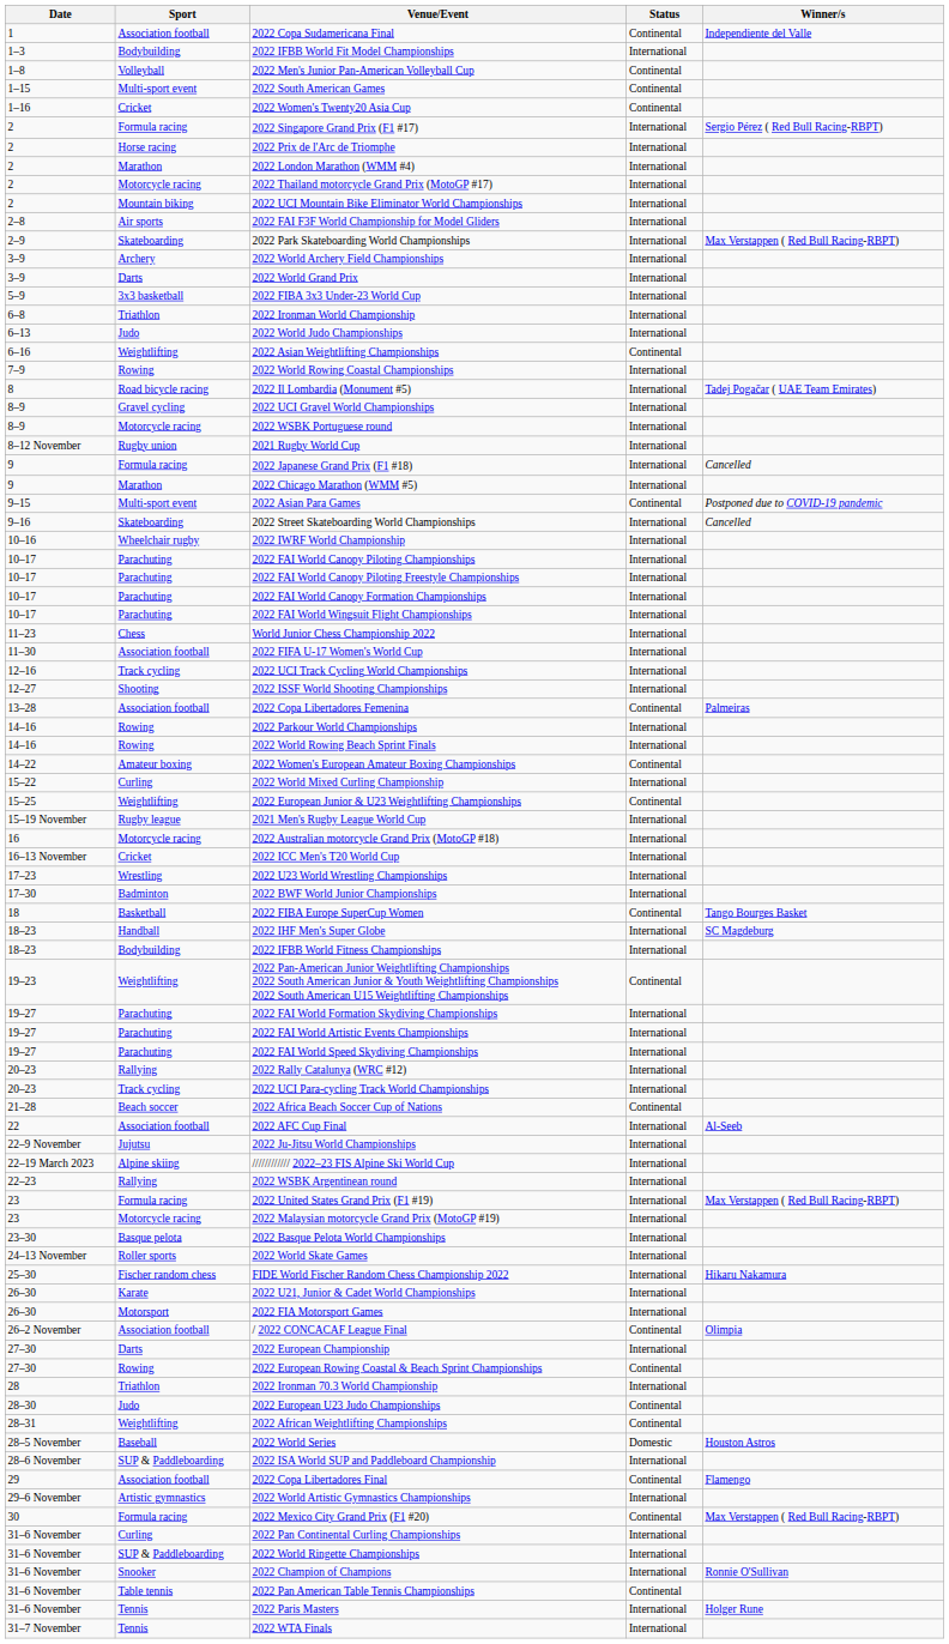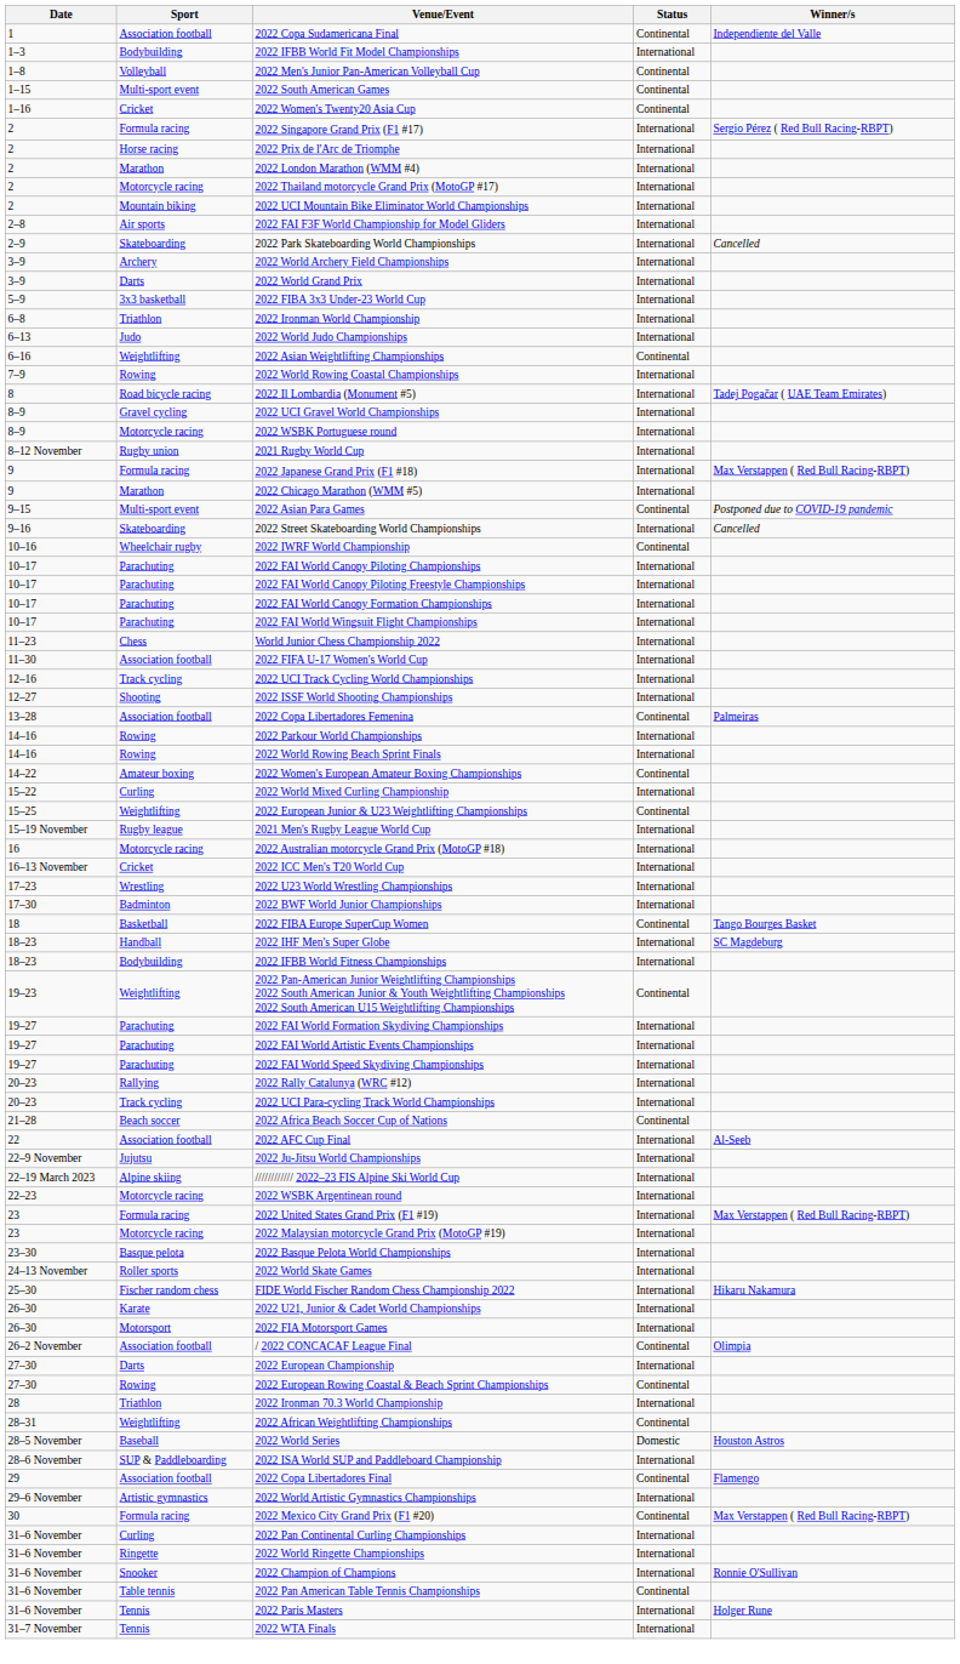 <table class="wikitable source" style="font-size:95%; width: 100%">
 <tr>
 <th>Date</th>
 <th>Sport</th>
 <th>Venue/Event</th>
 <th>Status</th>
 <th>Winner/s</th>
 </tr>
 <tr>
 <td>1</td>
 <td><a href='#'>Association football</a></td>
 <td> <a href='#'>2022 Copa Sudamericana Final</a></td>
 <td>Continental</td>
 <td> <a href='#'>Independiente del Valle</a></td>
 </tr>
 <tr>
 <td>1–3</td>
 <td><a href='#'>Bodybuilding</a></td>
 <td> <a href='#'>2022 IFBB World Fit Model Championships</a></td>
 <td>International</td>
 <td></td>
 </tr>
 <tr>
 <td>1–8</td>
 <td><a href='#'>Volleyball</a></td>
 <td> <a href='#'>2022 Men's Junior Pan-American Volleyball Cup</a></td>
 <td>Continental</td>
 <td></td>
 </tr>
 <tr>
 <td>1–15</td>
 <td><a href='#'>Multi-sport event</a></td>
 <td> <a href='#'>2022 South American Games</a></td>
 <td>Continental</td>
 <td></td>
 </tr>
 <tr>
 <td>1–16</td>
 <td><a href='#'>Cricket</a></td>
 <td> <a href='#'>2022 Women's Twenty20 Asia Cup</a></td>
 <td>Continental</td>
 <td></td>
 </tr>
 <tr>
 <td>2</td>
 <td><a href='#'>Formula racing</a></td>
 <td> <a href='#'>2022 Singapore Grand Prix</a><sup></sup> (<a href='#'>F1</a> #17)</td>
 <td>International</td>
 <td> <a href='#'>Sergio Pérez</a> ( <a href='#'>Red Bull Racing</a>-<a href='#'>RBPT</a>)</td>
 </tr>
 <tr>
 <td>2</td>
 <td><a href='#'>Horse racing</a></td>
 <td> <a href='#'>2022 Prix de l'Arc de Triomphe</a></td>
 <td>International</td>
 <td></td>
 </tr>
 <tr>
 <td>2</td>
 <td><a href='#'>Marathon</a></td>
 <td> <a href='#'>2022 London Marathon</a> (<a href='#'>WMM</a> #4)</td>
 <td>International</td>
 <td></td>
 </tr>
 <tr>
 <td>2</td>
 <td><a href='#'>Motorcycle racing</a></td>
 <td> <a href='#'>2022 Thailand motorcycle Grand Prix</a> (<a href='#'>MotoGP</a> #17)</td>
 <td>International</td>
 <td></td>
 </tr>
 <tr>
 <td>2</td>
 <td><a href='#'>Mountain biking</a></td>
 <td> <a href='#'>2022 UCI Mountain Bike Eliminator World Championships</a></td>
 <td>International</td>
 <td></td>
 </tr>
 <tr>
 <td>2–8</td>
 <td><a href='#'>Air sports</a></td>
 <td> <a href='#'>2022 FAI F3F World Championship for Model Gliders</a></td>
 <td>International</td>
 <td></td>
 </tr>
 <tr>
 <td>2–9</td>
 <td><a href='#'>Skateboarding</a></td>
 <td> 2022 Park Skateboarding World Championships</td>
 <td>International</td>
-<td> <a href='#'>Max Verstappen</a> ( <a href='#'>Red Bull Racing</a>-<a href='#'>RBPT</a>)</td>
+<td><em>Cancelled</em></td>
 </tr>
 <tr>
 <td>3–9</td>
 <td><a href='#'>Archery</a></td>
 <td> <a href='#'>2022 World Archery Field Championships</a></td>
 <td>International</td>
 <td></td>
 </tr>
 <tr>
 <td>3–9</td>
 <td><a href='#'>Darts</a></td>
 <td> <a href='#'>2022 World Grand Prix</a></td>
 <td>International</td>
 <td></td>
 </tr>
 <tr>
 <td>5–9</td>
 <td><a href='#'>3x3 basketball</a></td>
 <td> <a href='#'>2022 FIBA 3x3 Under-23 World Cup</a></td>
 <td>International</td>
 <td></td>
 </tr>
 <tr>
 <td>6–8</td>
 <td><a href='#'>Triathlon</a></td>
 <td> <a href='#'>2022 Ironman World Championship</a></td>
 <td>International</td>
 <td></td>
 </tr>
 <tr>
 <td>6–13</td>
 <td><a href='#'>Judo</a></td>
 <td> <a href='#'>2022 World Judo Championships</a></td>
 <td>International</td>
 <td></td>
 </tr>
 <tr>
 <td>6–16</td>
 <td><a href='#'>Weightlifting</a></td>
 <td> <a href='#'>2022 Asian Weightlifting Championships</a></td>
 <td>Continental</td>
 <td></td>
 </tr>
 <tr>
 <td>7–9</td>
 <td><a href='#'>Rowing</a></td>
 <td> <a href='#'>2022 World Rowing Coastal Championships</a></td>
 <td>International</td>
 <td></td>
 </tr>
 <tr>
 <td>8</td>
 <td><a href='#'>Road bicycle racing</a></td>
 <td> <a href='#'>2022 Il Lombardia</a> (<a href='#'>Monument</a> #5)</td>
 <td>International</td>
 <td> <a href='#'>Tadej Pogačar</a> ( <a href='#'>UAE Team Emirates</a>)</td>
 </tr>
 <tr>
 <td>8–9</td>
 <td><a href='#'>Gravel cycling</a></td>
 <td> <a href='#'>2022 UCI Gravel World Championships</a></td>
 <td>International</td>
 <td></td>
 </tr>
 <tr>
 <td>8–9</td>
 <td><a href='#'>Motorcycle racing</a></td>
 <td> <a href='#'>2022 WSBK Portuguese round</a></td>
 <td>International</td>
 <td></td>
 </tr>
 <tr>
 <td>8–12 November</td>
 <td><a href='#'>Rugby union</a></td>
 <td> <a href='#'>2021 Rugby World Cup</a></td>
 <td>International</td>
 <td></td>
 </tr>
 <tr>
 <td>9</td>
 <td><a href='#'>Formula racing</a></td>
 <td> <a href='#'>2022 Japanese Grand Prix</a><sup></sup> (<a href='#'>F1</a> #18)</td>
 <td>International</td>
-<td><em>Cancelled</em></td>
+<td> <a href='#'>Max Verstappen</a> ( <a href='#'>Red Bull Racing</a>-<a href='#'>RBPT</a>)</td>
 </tr>
 <tr>
 <td>9</td>
 <td><a href='#'>Marathon</a></td>
 <td> <a href='#'>2022 Chicago Marathon</a> (<a href='#'>WMM</a> #5)</td>
 <td>International</td>
 <td></td>
 </tr>
 <tr>
 <td>9–15</td>
 <td><a href='#'>Multi-sport event</a></td>
 <td> <a href='#'>2022 Asian Para Games</a></td>
 <td>Continental</td>
 <td><em>Postponed due to <a href='#'>COVID-19 pandemic</a></em></td>
 </tr>
 <tr>
 <td>9–16</td>
 <td><a href='#'>Skateboarding</a></td>
 <td> 2022 Street Skateboarding World Championships</td>
 <td>International</td>
 <td><em>Cancelled</em></td>
 </tr>
 <tr>
 <td>10–16</td>
 <td><a href='#'>Wheelchair rugby</a></td>
 <td> <a href='#'>2022 IWRF World Championship</a></td>
-<td>International</td>
+<td>Continental</td>
 <td></td>
 </tr>
 <tr>
 <td>10–17</td>
 <td><a href='#'>Parachuting</a></td>
 <td> <a href='#'>2022 FAI World Canopy Piloting Championships</a></td>
 <td>International</td>
 <td></td>
 </tr>
 <tr>
 <td>10–17</td>
 <td><a href='#'>Parachuting</a></td>
 <td> <a href='#'>2022 FAI World Canopy Piloting Freestyle Championships</a></td>
 <td>International</td>
 <td></td>
 </tr>
 <tr>
 <td>10–17</td>
 <td><a href='#'>Parachuting</a></td>
 <td> <a href='#'>2022 FAI World Canopy Formation Championships</a></td>
 <td>International</td>
 <td></td>
 </tr>
 <tr>
 <td>10–17</td>
 <td><a href='#'>Parachuting</a></td>
 <td> <a href='#'>2022 FAI World Wingsuit Flight Championships</a></td>
 <td>International</td>
 <td></td>
 </tr>
 <tr>
 <td>11–23</td>
 <td><a href='#'>Chess</a></td>
 <td> <a href='#'>World Junior Chess Championship 2022</a></td>
 <td>International</td>
 <td></td>
 </tr>
 <tr>
 <td>11–30</td>
 <td><a href='#'>Association football</a></td>
 <td> <a href='#'>2022 FIFA U-17 Women's World Cup</a></td>
 <td>International</td>
 <td></td>
 </tr>
 <tr>
 <td>12–16</td>
 <td><a href='#'>Track cycling</a></td>
 <td> <a href='#'>2022 UCI Track Cycling World Championships</a></td>
 <td>International</td>
 <td></td>
 </tr>
 <tr>
 <td>12–27</td>
 <td><a href='#'>Shooting</a></td>
 <td> <a href='#'>2022 ISSF World Shooting Championships</a></td>
 <td>International</td>
 <td></td>
 </tr>
 <tr>
 <td>13–28</td>
 <td><a href='#'>Association football</a></td>
 <td> <a href='#'>2022 Copa Libertadores Femenina</a></td>
 <td>Continental</td>
 <td> <a href='#'>Palmeiras</a></td>
 </tr>
 <tr>
 <td>14–16</td>
 <td><a href='#'>Rowing</a></td>
 <td> <a href='#'>2022 Parkour World Championships</a></td>
 <td>International</td>
 <td></td>
 </tr>
 <tr>
 <td>14–16</td>
 <td><a href='#'>Rowing</a></td>
 <td> <a href='#'>2022 World Rowing Beach Sprint Finals</a></td>
 <td>International</td>
 <td></td>
 </tr>
 <tr>
 <td>14–22</td>
 <td><a href='#'>Amateur boxing</a></td>
 <td> <a href='#'>2022 Women's European Amateur Boxing Championships</a></td>
 <td>Continental</td>
 <td></td>
 </tr>
 <tr>
 <td>15–22</td>
 <td><a href='#'>Curling</a></td>
 <td> <a href='#'>2022 World Mixed Curling Championship</a></td>
 <td>International</td>
 <td></td>
 </tr>
 <tr>
 <td>15–25</td>
 <td><a href='#'>Weightlifting</a></td>
 <td> <a href='#'>2022 European Junior & U23 Weightlifting Championships</a></td>
 <td>Continental</td>
 <td></td>
 </tr>
 <tr>
 <td>15–19 November</td>
 <td><a href='#'>Rugby league</a></td>
 <td> <a href='#'>2021 Men's Rugby League World Cup</a></td>
 <td>International</td>
 <td></td>
 </tr>
 <tr>
 <td>16</td>
 <td><a href='#'>Motorcycle racing</a></td>
 <td> <a href='#'>2022 Australian motorcycle Grand Prix</a> (<a href='#'>MotoGP</a> #18)</td>
 <td>International</td>
 <td></td>
 </tr>
 <tr>
 <td>16–13 November</td>
 <td><a href='#'>Cricket</a></td>
 <td> <a href='#'>2022 ICC Men's T20 World Cup</a></td>
 <td>International</td>
 <td></td>
 </tr>
 <tr>
 <td>17–23</td>
 <td><a href='#'>Wrestling</a></td>
 <td> <a href='#'>2022 U23 World Wrestling Championships</a></td>
 <td>International</td>
 <td></td>
 </tr>
 <tr>
 <td>17–30</td>
 <td><a href='#'>Badminton</a></td>
 <td> <a href='#'>2022 BWF World Junior Championships</a></td>
 <td>International</td>
 <td></td>
 </tr>
 <tr>
 <td>18</td>
 <td><a href='#'>Basketball</a></td>
 <td> <a href='#'>2022 FIBA Europe SuperCup Women</a></td>
 <td>Continental</td>
 <td> <a href='#'>Tango Bourges Basket</a></td>
 </tr>
 <tr>
 <td>18–23</td>
 <td><a href='#'>Handball</a></td>
 <td> <a href='#'>2022 IHF Men's Super Globe</a></td>
 <td>International</td>
 <td> <a href='#'>SC Magdeburg</a></td>
 </tr>
 <tr>
 <td>18–23</td>
 <td><a href='#'>Bodybuilding</a></td>
 <td> <a href='#'>2022 IFBB World Fitness Championships</a></td>
 <td>International</td>
 <td></td>
 </tr>
 <tr>
 <td>19–23</td>
 <td><a href='#'>Weightlifting</a></td>
 <td> <a href='#'>2022 Pan-American Junior Weightlifting Championships</a><br> <a href='#'>2022 South American Junior & Youth Weightlifting Championships</a><br> <a href='#'>2022 South American U15 Weightlifting Championships</a></td>
 <td>Continental</td>
 <td></td>
 </tr>
 <tr>
 <td>19–27</td>
 <td><a href='#'>Parachuting</a></td>
 <td> <a href='#'>2022 FAI World Formation Skydiving Championships</a></td>
 <td>International</td>
 <td></td>
 </tr>
 <tr>
 <td>19–27</td>
 <td><a href='#'>Parachuting</a></td>
 <td> <a href='#'>2022 FAI World Artistic Events Championships</a></td>
 <td>International</td>
 <td></td>
 </tr>
 <tr>
 <td>19–27</td>
 <td><a href='#'>Parachuting</a></td>
 <td> <a href='#'>2022 FAI World Speed Skydiving Championships</a></td>
 <td>International</td>
 <td></td>
 </tr>
 <tr>
 <td>20–23</td>
 <td><a href='#'>Rallying</a></td>
 <td> <a href='#'>2022 Rally Catalunya</a> (<a href='#'>WRC</a> #12)</td>
 <td>International</td>
 <td></td>
 </tr>
 <tr>
 <td>20–23</td>
 <td><a href='#'>Track cycling</a></td>
 <td> <a href='#'>2022 UCI Para-cycling Track World Championships</a></td>
 <td>International</td>
 <td></td>
 </tr>
 <tr>
 <td>21–28</td>
 <td><a href='#'>Beach soccer</a></td>
 <td> <a href='#'>2022 Africa Beach Soccer Cup of Nations</a></td>
 <td>Continental</td>
 <td></td>
 </tr>
 <tr>
 <td>22</td>
 <td><a href='#'>Association football</a></td>
 <td> <a href='#'>2022 AFC Cup Final</a></td>
 <td>International</td>
 <td> <a href='#'>Al-Seeb</a></td>
 </tr>
 <tr>
 <td>22–9 November</td>
 <td><a href='#'>Jujutsu</a></td>
 <td> <a href='#'>2022 Ju-Jitsu World Championships</a></td>
 <td>International</td>
 <td></td>
 </tr>
 <tr>
 <td>22–19 March 2023</td>
 <td><a href='#'>Alpine skiing</a></td>
 <td>//////////// <a href='#'>2022–23 FIS Alpine Ski World Cup</a></td>
 <td>International</td>
 <td></td>
 </tr>
 <tr>
 <td>22–23</td>
-<td><a href='#'>Rallying</a></td>
+<td><a href='#'>Motorcycle racing</a></td>
 <td> <a href='#'>2022 WSBK Argentinean round</a></td>
 <td>International</td>
 <td></td>
 </tr>
 <tr>
 <td>23</td>
 <td><a href='#'>Formula racing</a></td>
 <td> <a href='#'>2022 United States Grand Prix</a> (<a href='#'>F1</a> #19)</td>
 <td>International</td>
 <td> <a href='#'>Max Verstappen</a> ( <a href='#'>Red Bull Racing</a>-<a href='#'>RBPT</a>)</td>
 </tr>
 <tr>
 <td>23</td>
 <td><a href='#'>Motorcycle racing</a></td>
 <td> <a href='#'>2022 Malaysian motorcycle Grand Prix</a> (<a href='#'>MotoGP</a> #19)</td>
 <td>International</td>
 <td></td>
 </tr>
 <tr>
 <td>23–30</td>
 <td><a href='#'>Basque pelota</a></td>
 <td> <a href='#'>2022 Basque Pelota World Championships</a></td>
 <td>International</td>
 <td></td>
 </tr>
 <tr>
 <td>24–13 November</td>
 <td><a href='#'>Roller sports</a></td>
 <td> <a href='#'>2022 World Skate Games</a></td>
 <td>International</td>
 <td></td>
 </tr>
 <tr>
 <td>25–30</td>
 <td><a href='#'>Fischer random chess</a></td>
 <td> <a href='#'>FIDE World Fischer Random Chess Championship 2022</a></td>
 <td>International</td>
 <td> <a href='#'>Hikaru Nakamura</a></td>
 </tr>
 <tr>
 <td>26–30</td>
 <td><a href='#'>Karate</a></td>
 <td> <a href='#'>2022 U21, Junior & Cadet World Championships</a></td>
 <td>International</td>
 <td></td>
 </tr>
 <tr>
 <td>26–30</td>
 <td><a href='#'>Motorsport</a></td>
 <td> <a href='#'>2022 FIA Motorsport Games</a></td>
 <td>International</td>
 <td></td>
 </tr>
 <tr>
 <td>26–2 November</td>
 <td><a href='#'>Association football</a></td>
 <td>/ <a href='#'>2022 CONCACAF League Final</a></td>
 <td>Continental</td>
 <td> <a href='#'>Olimpia</a></td>
 </tr>
 <tr>
 <td>27–30</td>
 <td><a href='#'>Darts</a></td>
 <td> <a href='#'>2022 European Championship</a></td>
 <td>International</td>
 <td></td>
 </tr>
 <tr>
 <td>27–30</td>
 <td><a href='#'>Rowing</a></td>
 <td> <a href='#'>2022 European Rowing Coastal & Beach Sprint Championships</a></td>
 <td>Continental</td>
 <td></td>
 </tr>
 <tr>
 <td>28</td>
 <td><a href='#'>Triathlon</a></td>
 <td> <a href='#'>2022 Ironman 70.3 World Championship</a></td>
 <td>International</td>
 <td></td>
 </tr>
 <tr>
-<td>28–30</td>
-<td><a href='#'>Judo</a></td>
-<td> <a href='#'>2022 European U23 Judo Championships</a></td>
-<td>Continental</td>
-<td></td>
-</tr>
-<tr>
 <td>28–31</td>
 <td><a href='#'>Weightlifting</a></td>
 <td> <a href='#'>2022 African Weightlifting Championships</a></td>
 <td>Continental</td>
 <td></td>
 </tr>
 <tr>
 <td>28–5 November</td>
 <td><a href='#'>Baseball</a></td>
 <td> <a href='#'>2022 World Series</a></td>
 <td>Domestic</td>
 <td> <a href='#'>Houston Astros</a></td>
 </tr>
 <tr>
 <td>28–6 November</td>
 <td><a href='#'>SUP</a> & <a href='#'>Paddleboarding</a></td>
 <td> <a href='#'>2022 ISA World SUP and Paddleboard Championship</a></td>
 <td>International</td>
 <td></td>
 </tr>
 <tr>
 <td>29</td>
 <td><a href='#'>Association football</a></td>
 <td> <a href='#'>2022 Copa Libertadores Final</a></td>
 <td>Continental</td>
 <td> <a href='#'>Flamengo</a></td>
 </tr>
 <tr>
 <td>29–6 November</td>
 <td><a href='#'>Artistic gymnastics</a></td>
 <td> <a href='#'>2022 World Artistic Gymnastics Championships</a></td>
 <td>International</td>
 <td></td>
 </tr>
 <tr>
 <td>30</td>
 <td><a href='#'>Formula racing</a></td>
 <td> <a href='#'>2022 Mexico City Grand Prix</a> (<a href='#'>F1</a> #20)</td>
 <td>Continental</td>
 <td> <a href='#'>Max Verstappen</a> ( <a href='#'>Red Bull Racing</a>-<a href='#'>RBPT</a>)</td>
 </tr>
 <tr>
 <td>31–6 November</td>
 <td><a href='#'>Curling</a></td>
 <td> <a href='#'>2022 Pan Continental Curling Championships</a></td>
 <td>International</td>
 <td></td>
 </tr>
 <tr>
 <td>31–6 November</td>
-<td><a href='#'>SUP</a> & <a href='#'>Paddleboarding</a></td>
+<td><a href='#'>Ringette</a></td>
 <td> <a href='#'>2022 World Ringette Championships</a></td>
 <td>International</td>
 <td></td>
 </tr>
 <tr>
 <td>31–6 November</td>
 <td><a href='#'>Snooker</a></td>
 <td> <a href='#'>2022 Champion of Champions</a></td>
 <td>International</td>
 <td> <a href='#'>Ronnie O'Sullivan</a></td>
 </tr>
 <tr>
 <td>31–6 November</td>
 <td><a href='#'>Table tennis</a></td>
 <td> <a href='#'>2022 Pan American Table Tennis Championships</a></td>
 <td>Continental</td>
 <td></td>
 </tr>
 <tr>
 <td>31–6 November</td>
 <td><a href='#'>Tennis</a></td>
 <td> <a href='#'>2022 Paris Masters</a></td>
 <td>International</td>
 <td> <a href='#'>Holger Rune</a></td>
 </tr>
 <tr>
 <td>31–7 November</td>
 <td><a href='#'>Tennis</a></td>
 <td> <a href='#'>2022 WTA Finals</a></td>
 <td>International</td>
 <td></td>
 </tr>
 </table>
